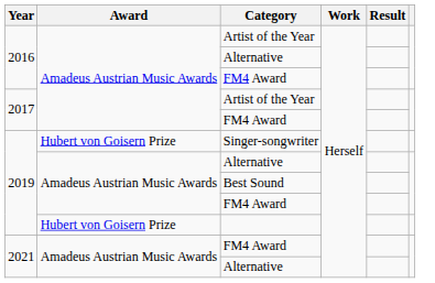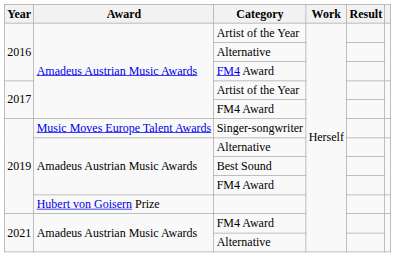 <table class="wikitable">
 <tr>
 <th scope="col">Year</th>
 <th scope="col">Award</th>
 <th>Category</th>
 <th scope="col">Work</th>
 <th scope="col">Result</th>
 <th scope="col" class="unsortable"></th>
 </tr>
 <tr>
 <td rowspan="3">2016</td>
 <td rowspan=5><a href='#'>Amadeus Austrian Music Awards</a></td>
 <td>Artist of the Year</td>
 <td rowspan=12>Herself</td>
 <td></td>
 <td align="center" rowspan="3"></td>
 </tr>
 <tr>
 <td>Alternative</td>
 <td></td>
 </tr>
 <tr>
 <td><a href='#'>FM4</a> Award</td>
 <td></td>
 </tr>
 <tr>
 <td rowspan="2">2017</td>
 <td>Artist of the Year</td>
 <td></td>
 <td align="center" rowspan="2"></td>
 </tr>
 <tr>
 <td>FM4 Award</td>
 <td></td>
 </tr>
 <tr>
 <td rowspan="5">2019</td>
-<td><a href='#'>Hubert von Goisern</a> Prize</td>
+<td><a href='#'>Music Moves Europe Talent Awards</a></td>
 <td>Singer-songwriter</td>
 <td></td>
 <td></td>
 </tr>
 <tr>
 <td rowspan=3>Amadeus Austrian Music Awards</td>
 <td>Alternative</td>
 <td></td>
 <td align="center" rowspan="3"></td>
 </tr>
 <tr>
 <td>Best Sound</td>
 <td></td>
 </tr>
 <tr>
 <td>FM4 Award</td>
 <td></td>
 </tr>
 <tr>
 <td><a href='#'>Hubert von Goisern</a> Prize</td>
 <td></td>
 <td></td>
 <td></td>
 </tr>
 <tr>
 <td rowspan="2">2021</td>
 <td rowspan="2">Amadeus Austrian Music Awards</td>
 <td>FM4 Award</td>
 <td></td>
 <td align="center" rowspan="2"></td>
 </tr>
 <tr>
 <td>Alternative</td>
 <td></td>
 </tr>
 </table>
